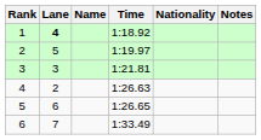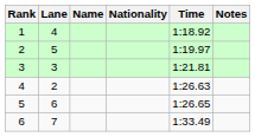 <table class="wikitable sortable" style="text-align:center">
 <tr>
 <th>Rank</th>
 <th>Lane</th>
 <th>Name</th>
+<th>Nationality</th>
 <th>Time</th>
-<th>Nationality</th>
 <th>Notes</th>
 </tr>
 <tr bgcolor=ccffcc>
 <td>1</td>
-<td><strong>4</strong></td>
+<td>4</td>
+<td align=left></td>
 <td align=left></td>
 <td>1:18.92</td>
-<td align=left></td>
 <td><strong></strong></td>
 </tr>
 <tr bgcolor=ccffcc>
 <td>2</td>
 <td>5</td>
 <td align=left></td>
+<td align=left></td>
 <td>1:19.97</td>
-<td align=left></td>
 <td><strong></strong></td>
 </tr>
 <tr bgcolor=ccffcc>
 <td>3</td>
 <td>3</td>
 <td align=left></td>
+<td align=left></td>
 <td>1:21.81</td>
-<td align=left></td>
 <td><strong></strong></td>
 </tr>
 <tr>
 <td>4</td>
 <td>2</td>
 <td align=left></td>
+<td align=left></td>
 <td>1:26.63</td>
-<td align=left></td>
 <td></td>
 </tr>
 <tr>
 <td>5</td>
 <td>6</td>
 <td align=left></td>
+<td align=left></td>
 <td>1:26.65</td>
-<td align=left></td>
 <td></td>
 </tr>
 <tr>
 <td>6</td>
 <td>7</td>
 <td align=left></td>
+<td align=left></td>
 <td>1:33.49</td>
-<td align=left></td>
 <td></td>
 </tr>
 </table>
